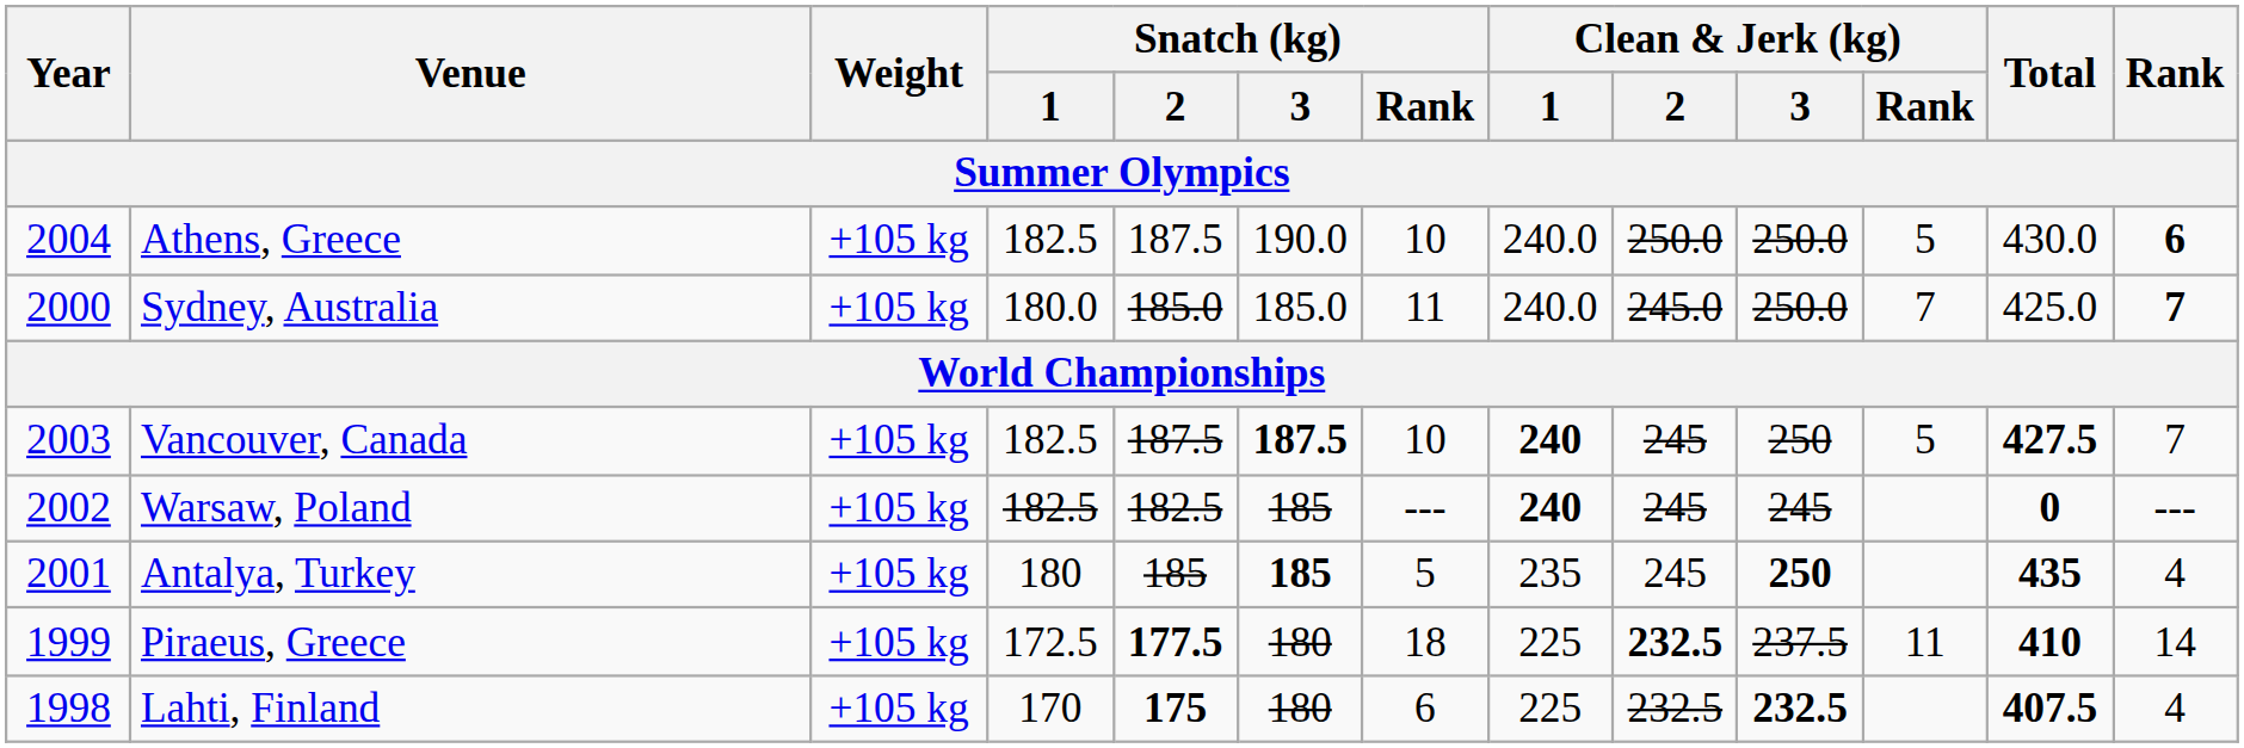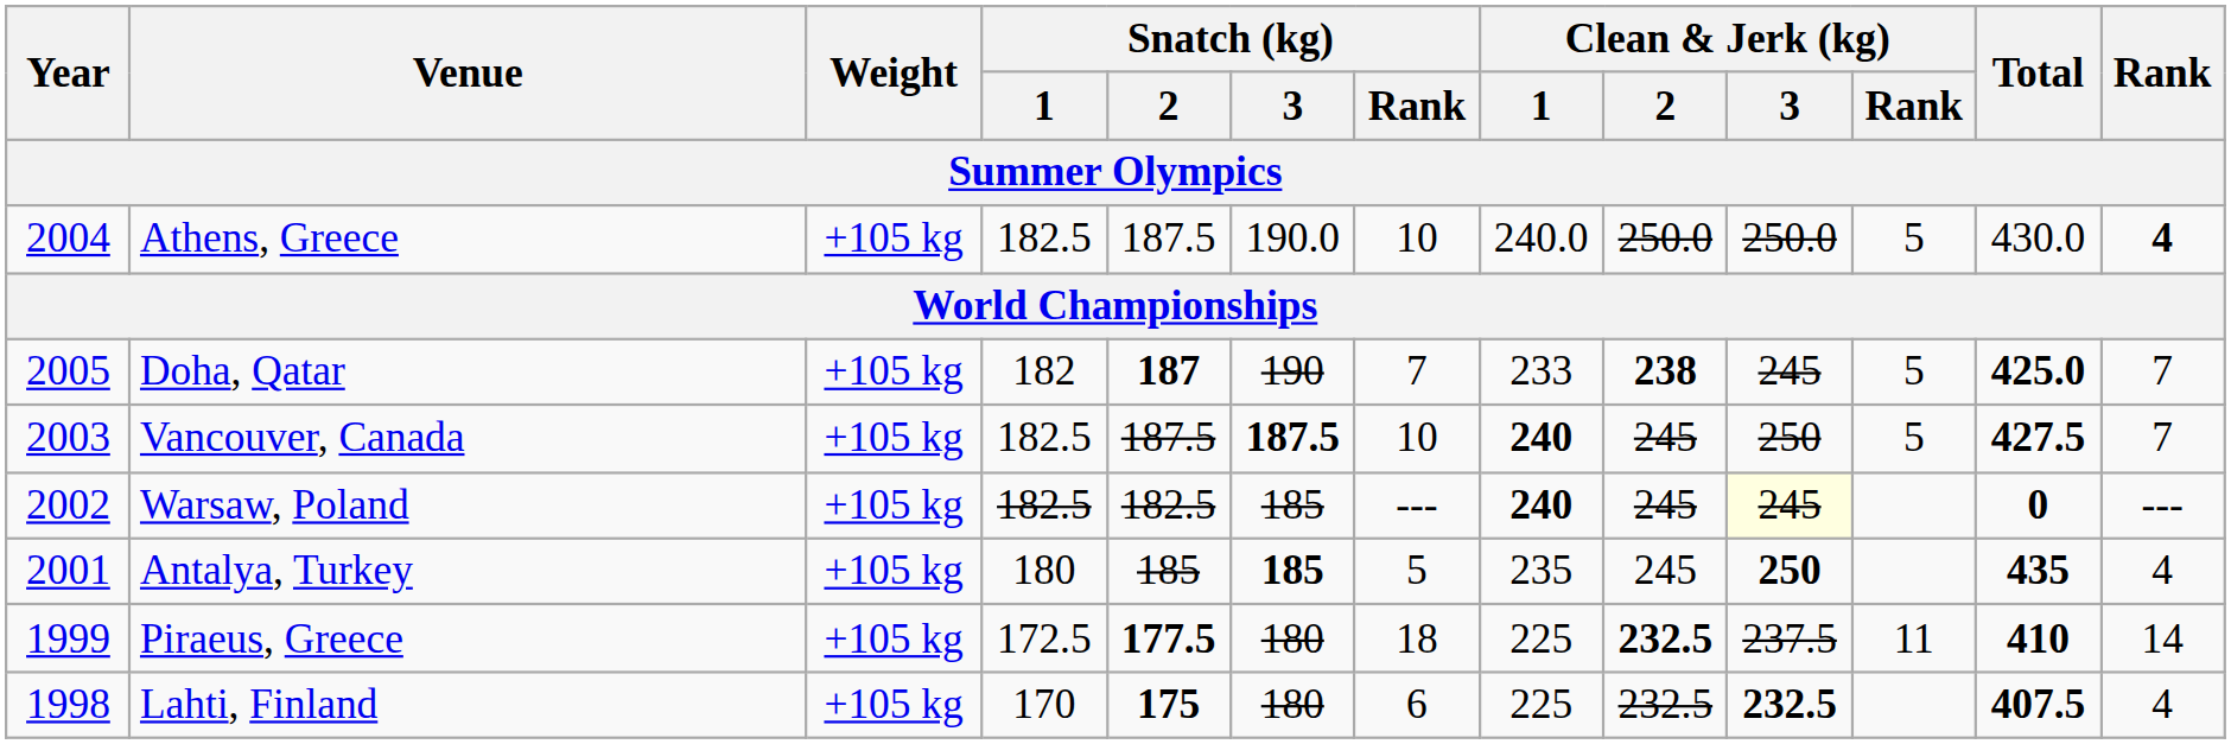 <table class="wikitable" style="text-align:center;">
 <tr>
 <th rowspan=2 width=40>Year</th>
 <th rowspan=2 width=250>Venue</th>
 <th rowspan=2 width=60>Weight</th>
 <th colspan=4>Snatch (kg)</th>
 <th colspan=4>Clean & Jerk (kg)</th>
 <th rowspan=2 width=40>Total</th>
 <th rowspan=2 width=40>Rank</th>
 </tr>
 <tr>
 <th width=40>1</th>
 <th width=40>2</th>
 <th width=40>3</th>
 <th width=40>Rank</th>
 <th width=40>1</th>
 <th width=40>2</th>
 <th width=40>3</th>
 <th width=40>Rank</th>
 </tr>
 <tr>
 <th colspan=13><a href='#'>Summer Olympics</a></th>
 </tr>
 <tr>
 <td><a href='#'>2004</a></td>
 <td align=left> <a href='#'>Athens</a>, <a href='#'>Greece</a></td>
 <td><a href='#'>+105 kg</a></td>
 <td>182.5</td>
 <td>187.5</td>
 <td>190.0</td>
 <td>10</td>
 <td>240.0</td>
 <td><s>250.0</s></td>
 <td><s>250.0</s></td>
 <td>5</td>
 <td>430.0</td>
-<td><strong>6</strong></td>
-</tr>
-<tr>
-<td><a href='#'>2000</a></td>
-<td align=left> <a href='#'>Sydney</a>, <a href='#'>Australia</a></td>
-<td><a href='#'>+105 kg</a></td>
-<td>180.0</td>
-<td><s>185.0 </s></td>
-<td>185.0</td>
-<td>11</td>
-<td>240.0</td>
-<td><s>245.0 </s></td>
-<td><s>250.0 </s></td>
-<td>7</td>
-<td>425.0</td>
-<td><strong>7</strong></td>
+<td><strong>4</strong></td>
 </tr>
 <tr>
 <th colspan=13><a href='#'>World Championships</a></th>
+</tr>
+<tr>
+<td><a href='#'>2005</a></td>
+<td align=left> <a href='#'>Doha</a>, <a href='#'>Qatar</a></td>
+<td><a href='#'>+105 kg</a></td>
+<td>182</td>
+<td><strong>187</strong></td>
+<td><s>190 </s></td>
+<td>7</td>
+<td>233</td>
+<td><strong>238</strong></td>
+<td><s>245 </s></td>
+<td>5</td>
+<td><strong>425.0</strong></td>
+<td>7</td>
 </tr>
 <tr>
 <td><a href='#'>2003</a></td>
 <td align=left> <a href='#'>Vancouver</a>, <a href='#'>Canada</a></td>
 <td><a href='#'>+105 kg</a></td>
 <td>182.5</td>
 <td><s>187.5 </s></td>
 <td><strong>187.5</strong></td>
 <td>10</td>
 <td><strong>240</strong></td>
 <td><s>245 </s></td>
 <td><s>250 </s></td>
 <td>5</td>
 <td><strong>427.5</strong></td>
 <td>7</td>
 </tr>
 <tr>
 <td><a href='#'>2002</a></td>
 <td align=left> <a href='#'>Warsaw</a>, <a href='#'>Poland</a></td>
 <td><a href='#'>+105 kg</a></td>
 <td><s>182.5 </s></td>
 <td><s>182.5 </s></td>
 <td><s>185 </s></td>
 <td>---</td>
 <td><strong>240</strong></td>
 <td><s>245 </s></td>
-<td><s>245 </s></td>
+<td style="background: lightyellow;"><s>245 </s></td>
 <td></td>
 <td><strong>0</strong></td>
 <td>---</td>
 </tr>
 <tr>
 <td><a href='#'>2001</a></td>
 <td align=left> <a href='#'>Antalya</a>, <a href='#'>Turkey</a></td>
 <td><a href='#'>+105 kg</a></td>
 <td>180</td>
 <td><s>185 </s></td>
 <td><strong>185</strong></td>
 <td>5</td>
 <td>235</td>
 <td>245</td>
 <td><strong>250</strong></td>
 <td></td>
 <td><strong>435</strong></td>
 <td>4</td>
 </tr>
 <tr>
 <td><a href='#'>1999</a></td>
 <td align=left> <a href='#'>Piraeus</a>, <a href='#'>Greece</a></td>
 <td><a href='#'>+105 kg</a></td>
 <td>172.5</td>
 <td><strong>177.5</strong></td>
 <td><s>180 </s></td>
 <td>18</td>
 <td>225</td>
 <td><strong>232.5</strong></td>
 <td><s>237.5 </s></td>
 <td>11</td>
 <td><strong>410</strong></td>
 <td>14</td>
 </tr>
 <tr>
 <td><a href='#'>1998</a></td>
 <td align=left> <a href='#'>Lahti</a>, <a href='#'>Finland</a></td>
 <td><a href='#'>+105 kg</a></td>
 <td>170</td>
 <td><strong>175</strong></td>
 <td><s>180 </s></td>
 <td>6</td>
 <td>225</td>
 <td><s>232.5 </s></td>
 <td><strong>232.5</strong></td>
 <td></td>
 <td><strong>407.5</strong></td>
 <td>4</td>
 </tr>
 </table>
